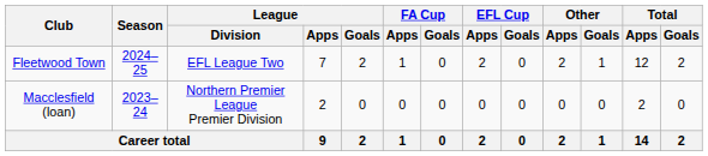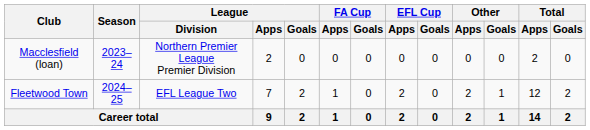 <table class="wikitable" style="text-align:center;">
 <tr>
 <th rowspan="2">Club</th>
 <th rowspan="2">Season</th>
 <th colspan="3">League</th>
 <th colspan="2"><a href='#'>FA Cup</a></th>
 <th colspan="2"><a href='#'>EFL Cup</a></th>
 <th colspan="2">Other</th>
 <th colspan="2">Total</th>
 </tr>
 <tr>
 <th>Division</th>
 <th>Apps</th>
 <th>Goals</th>
 <th>Apps</th>
 <th>Goals</th>
 <th>Apps</th>
 <th>Goals</th>
 <th>Apps</th>
 <th>Goals</th>
 <th>Apps</th>
 <th>Goals</th>
 </tr>
 <tr>
+<td><a href='#'>Macclesfield</a> (loan)</td>
+<td><a href='#'>2023–24</a></td>
+<td><a href='#'>Northern Premier League</a><br>Premier Division</td>
+<td>2</td>
+<td>0</td>
+<td>0</td>
+<td>0</td>
+<td>0</td>
+<td>0</td>
+<td>0</td>
+<td>0</td>
+<td>2</td>
+<td>0</td>
+</tr>
+<tr>
 <td><a href='#'>Fleetwood Town</a></td>
 <td><a href='#'>2024–25</a></td>
 <td><a href='#'>EFL League Two</a></td>
 <td>7</td>
 <td>2</td>
 <td>1</td>
 <td>0</td>
 <td>2</td>
 <td>0</td>
 <td>2</td>
 <td>1</td>
 <td>12</td>
 <td>2</td>
 </tr>
 <tr>
-<td><a href='#'>Macclesfield</a> (loan)</td>
-<td><a href='#'>2023–24</a></td>
-<td><a href='#'>Northern Premier League</a><br>Premier Division</td>
-<td>2</td>
-<td>0</td>
-<td>0</td>
-<td>0</td>
-<td>0</td>
-<td>0</td>
-<td>0</td>
-<td>0</td>
-<td>2</td>
-<td>0</td>
-</tr>
-<tr>
 <th colspan="3">Career total</th>
 <th>9</th>
 <th>2</th>
 <th>1</th>
 <th>0</th>
 <th>2</th>
 <th>0</th>
 <th>2</th>
 <th>1</th>
 <th>14</th>
 <th>2</th>
 </tr>
 </table>
